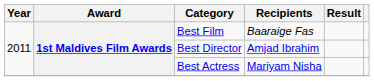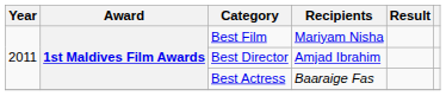 <table class="wikitable plainrowheaders sortable">
 <tr>
 <th scope="col">Year</th>
 <th scope="col">Award</th>
 <th scope="col">Category</th>
 <th scope="col">Recipients</th>
 <th scope="col">Result</th>
 <th scope="col" class="unsortable"></th>
 </tr>
 <tr>
 <td rowspan="3">2011</td>
 <th scope="row" rowspan="3"><a href='#'>1st Maldives Film Awards</a></th>
 <td><a href='#'>Best Film</a></td>
-<td><em>Baaraige Fas</em></td>
+<td><a href='#'>Mariyam Nisha</a></td>
 <td></td>
 <td style="text-align:center;"></td>
 </tr>
 <tr>
 <td><a href='#'>Best Director</a></td>
 <td><a href='#'>Amjad Ibrahim</a></td>
 <td></td>
 <td style="text-align:center;"></td>
 </tr>
 <tr>
 <td><a href='#'>Best Actress</a></td>
-<td><a href='#'>Mariyam Nisha</a></td>
+<td><em>Baaraige Fas</em></td>
 <td></td>
 <td style="text-align:center;"></td>
 </tr>
 <tr>
 </tr>
 </table>
